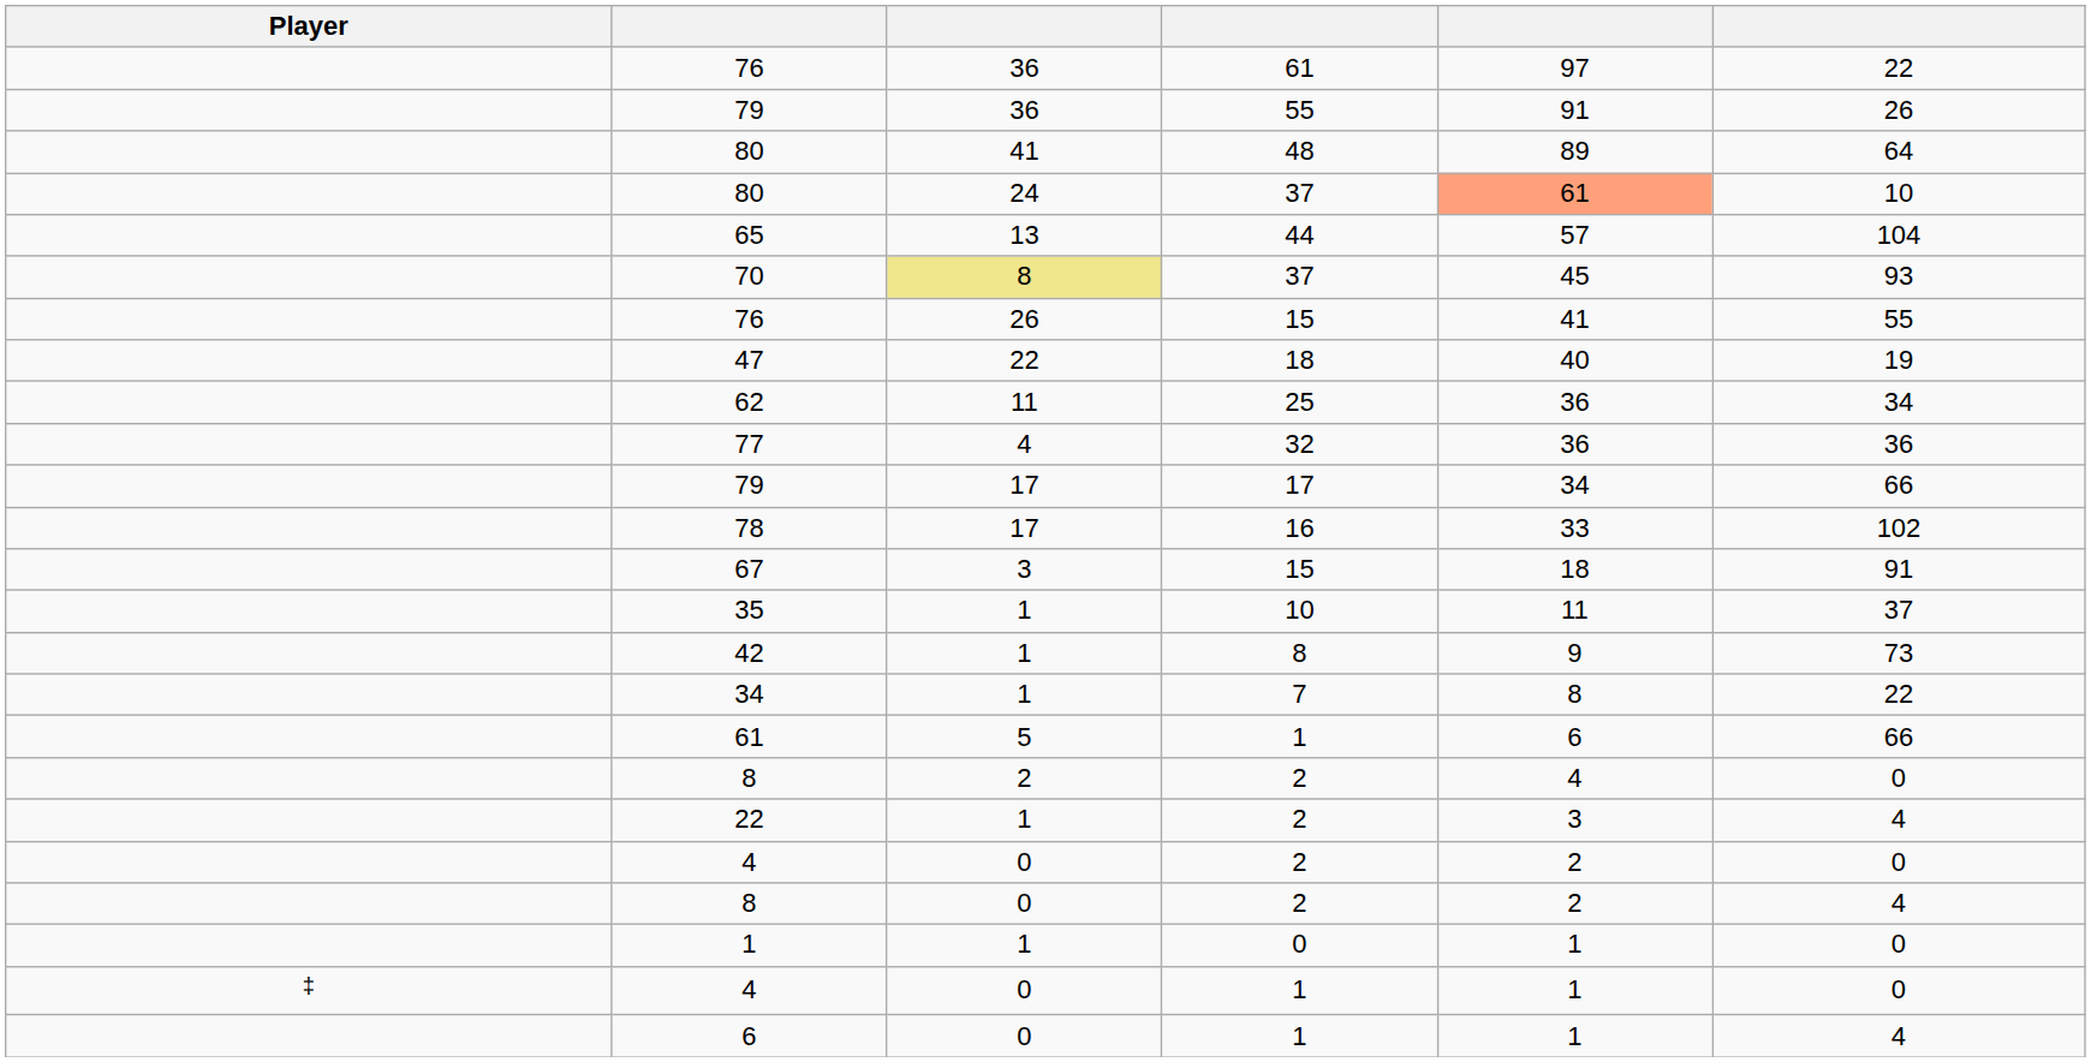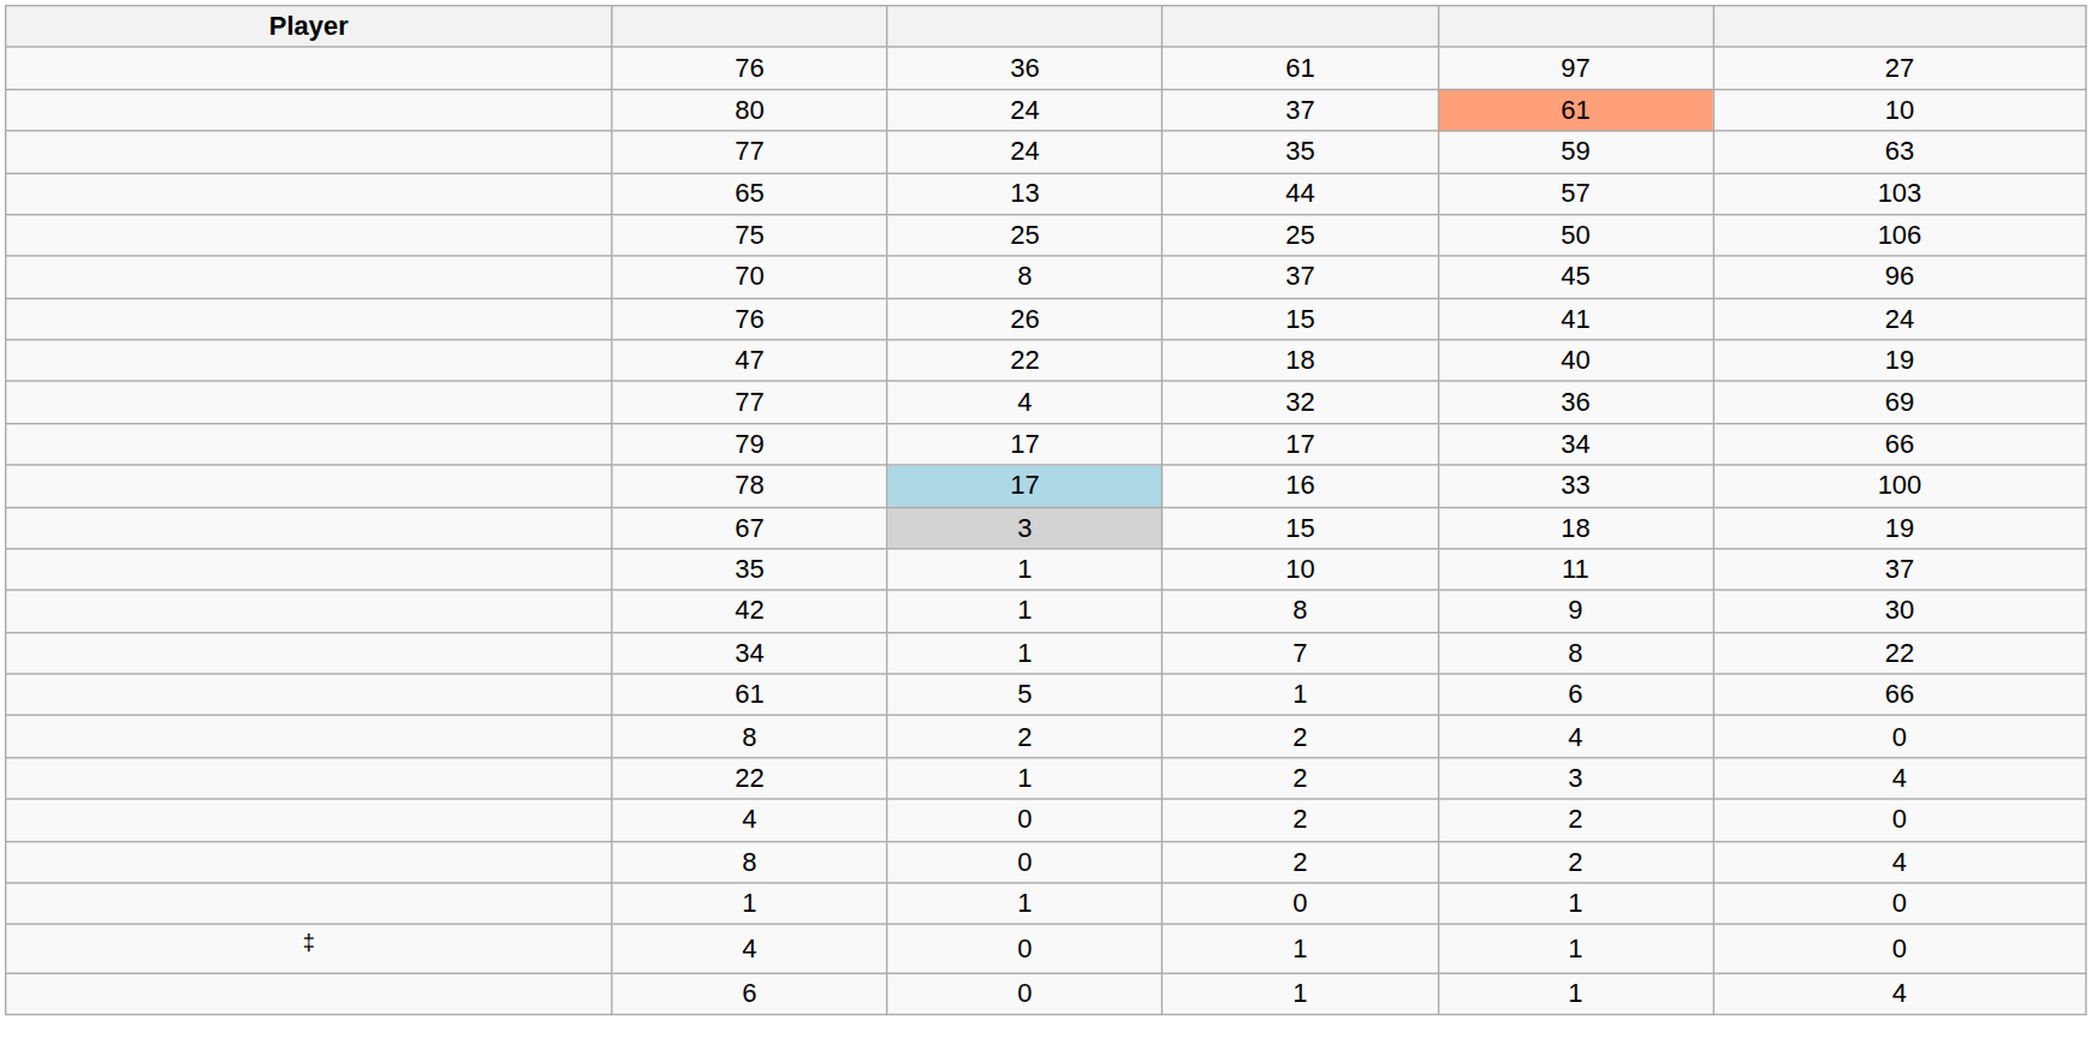 <table class="wikitable sortable" style="width:100%;">
 <tr align=center>
 <th>Player</th>
 <th></th>
 <th></th>
 <th></th>
 <th></th>
 <th></th>
 </tr>
 <tr align=center>
 <td></td>
 <td>76</td>
 <td>36</td>
 <td>61</td>
 <td>97</td>
-<td>22</td>
-</tr>
-<tr align=center>
-<td></td>
-<td>79</td>
-<td>36</td>
-<td>55</td>
-<td>91</td>
-<td>26</td>
-</tr>
-<tr align=center>
-<td></td>
-<td>80</td>
-<td>41</td>
-<td>48</td>
-<td>89</td>
-<td>64</td>
+<td>27</td>
 </tr>
 <tr align=center>
 <td></td>
 <td>80</td>
 <td>24</td>
 <td>37</td>
 <td style="background: lightsalmon;">61</td>
 <td>10</td>
 </tr>
 <tr align=center>
 <td></td>
+<td>77</td>
+<td>24</td>
+<td>35</td>
+<td>59</td>
+<td>63</td>
+</tr>
+<tr align=center>
+<td></td>
 <td>65</td>
 <td>13</td>
 <td>44</td>
 <td>57</td>
-<td>104</td>
+<td>103</td>
+</tr>
+<tr align=center>
+<td></td>
+<td>75</td>
+<td>25</td>
+<td>25</td>
+<td>50</td>
+<td>106</td>
 </tr>
 <tr align=center>
 <td></td>
 <td>70</td>
-<td style="background: khaki;">8</td>
+<td>8</td>
 <td>37</td>
 <td>45</td>
-<td>93</td>
+<td>96</td>
 </tr>
 <tr align=center>
 <td></td>
 <td>76</td>
 <td>26</td>
 <td>15</td>
 <td>41</td>
-<td>55</td>
+<td>24</td>
 </tr>
 <tr align=center>
 <td></td>
 <td>47</td>
 <td>22</td>
 <td>18</td>
 <td>40</td>
 <td>19</td>
 </tr>
 <tr align=center>
 <td></td>
-<td>62</td>
-<td>11</td>
-<td>25</td>
-<td>36</td>
-<td>34</td>
-</tr>
-<tr align=center>
-<td></td>
 <td>77</td>
 <td>4</td>
 <td>32</td>
 <td>36</td>
-<td>36</td>
+<td>69</td>
 </tr>
 <tr align=center>
 <td></td>
 <td>79</td>
 <td>17</td>
 <td>17</td>
 <td>34</td>
 <td>66</td>
 </tr>
 <tr align=center>
 <td></td>
 <td>78</td>
-<td>17</td>
+<td style="background: lightblue;">17</td>
 <td>16</td>
 <td>33</td>
-<td>102</td>
+<td>100</td>
 </tr>
 <tr align=center>
 <td></td>
 <td>67</td>
-<td>3</td>
+<td style="background: lightgrey;">3</td>
 <td>15</td>
 <td>18</td>
-<td>91</td>
+<td>19</td>
 </tr>
 <tr align=center>
 <td></td>
 <td>35</td>
 <td>1</td>
 <td>10</td>
 <td>11</td>
 <td>37</td>
 </tr>
 <tr align=center>
 <td></td>
 <td>42</td>
 <td>1</td>
 <td>8</td>
 <td>9</td>
-<td>73</td>
+<td>30</td>
 </tr>
 <tr align=center>
 <td></td>
 <td>34</td>
 <td>1</td>
 <td>7</td>
 <td>8</td>
 <td>22</td>
 </tr>
 <tr align=center>
 <td></td>
 <td>61</td>
 <td>5</td>
 <td>1</td>
 <td>6</td>
 <td>66</td>
 </tr>
 <tr align=center>
 <td></td>
 <td>8</td>
 <td>2</td>
 <td>2</td>
 <td>4</td>
 <td>0</td>
 </tr>
 <tr align=center>
 <td></td>
 <td>22</td>
 <td>1</td>
 <td>2</td>
 <td>3</td>
 <td>4</td>
 </tr>
 <tr align=center>
 <td></td>
 <td>4</td>
 <td>0</td>
 <td>2</td>
 <td>2</td>
 <td>0</td>
 </tr>
 <tr align=center>
 <td></td>
 <td>8</td>
 <td>0</td>
 <td>2</td>
 <td>2</td>
 <td>4</td>
 </tr>
 <tr align=center>
 <td></td>
 <td>1</td>
 <td>1</td>
 <td>0</td>
 <td>1</td>
 <td>0</td>
 </tr>
 <tr align=center>
 <td><sup>‡</sup></td>
 <td>4</td>
 <td>0</td>
 <td>1</td>
 <td>1</td>
 <td>0</td>
 </tr>
 <tr align=center>
 <td></td>
 <td>6</td>
 <td>0</td>
 <td>1</td>
 <td>1</td>
 <td>4</td>
 </tr>
 </table>
